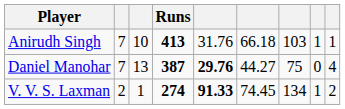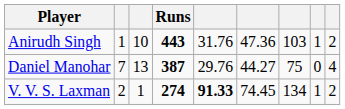 <table class="wikitable sortable" style="text-align: center;">
 <tr>
 <th class="unsortable">Player</th>
 <th></th>
 <th></th>
 <th>Runs</th>
 <th></th>
 <th></th>
 <th></th>
 <th></th>
 <th></th>
 </tr>
 <tr>
 <td style="text-align:left"><a href='#'>Anirudh Singh</a></td>
-<td style="text-align:left">7</td>
+<td style="text-align:left">1</td>
 <td>10</td>
-<td><strong>413</strong></td>
+<td><strong>443</strong></td>
 <td>31.76</td>
-<td>66.18</td>
+<td>47.36</td>
 <td>103</td>
 <td>1</td>
-<td>1</td>
+<td>2</td>
 </tr>
 <tr>
 <td style="text-align:left"><a href='#'>Daniel Manohar</a></td>
 <td style="text-align:left">7</td>
 <td>13</td>
 <td><strong>387</strong></td>
-<td><strong>29.76</strong></td>
+<td>29.76</td>
 <td>44.27</td>
 <td>75</td>
 <td>0</td>
 <td>4</td>
 </tr>
 <tr>
 <td style="text-align:left"><a href='#'>V. V. S. Laxman</a></td>
 <td style="text-align:left">2</td>
 <td>1</td>
 <td><strong>274</strong></td>
 <td><strong>91.33</strong></td>
 <td>74.45</td>
 <td>134</td>
 <td>1</td>
 <td>2</td>
 </tr>
 </table>
